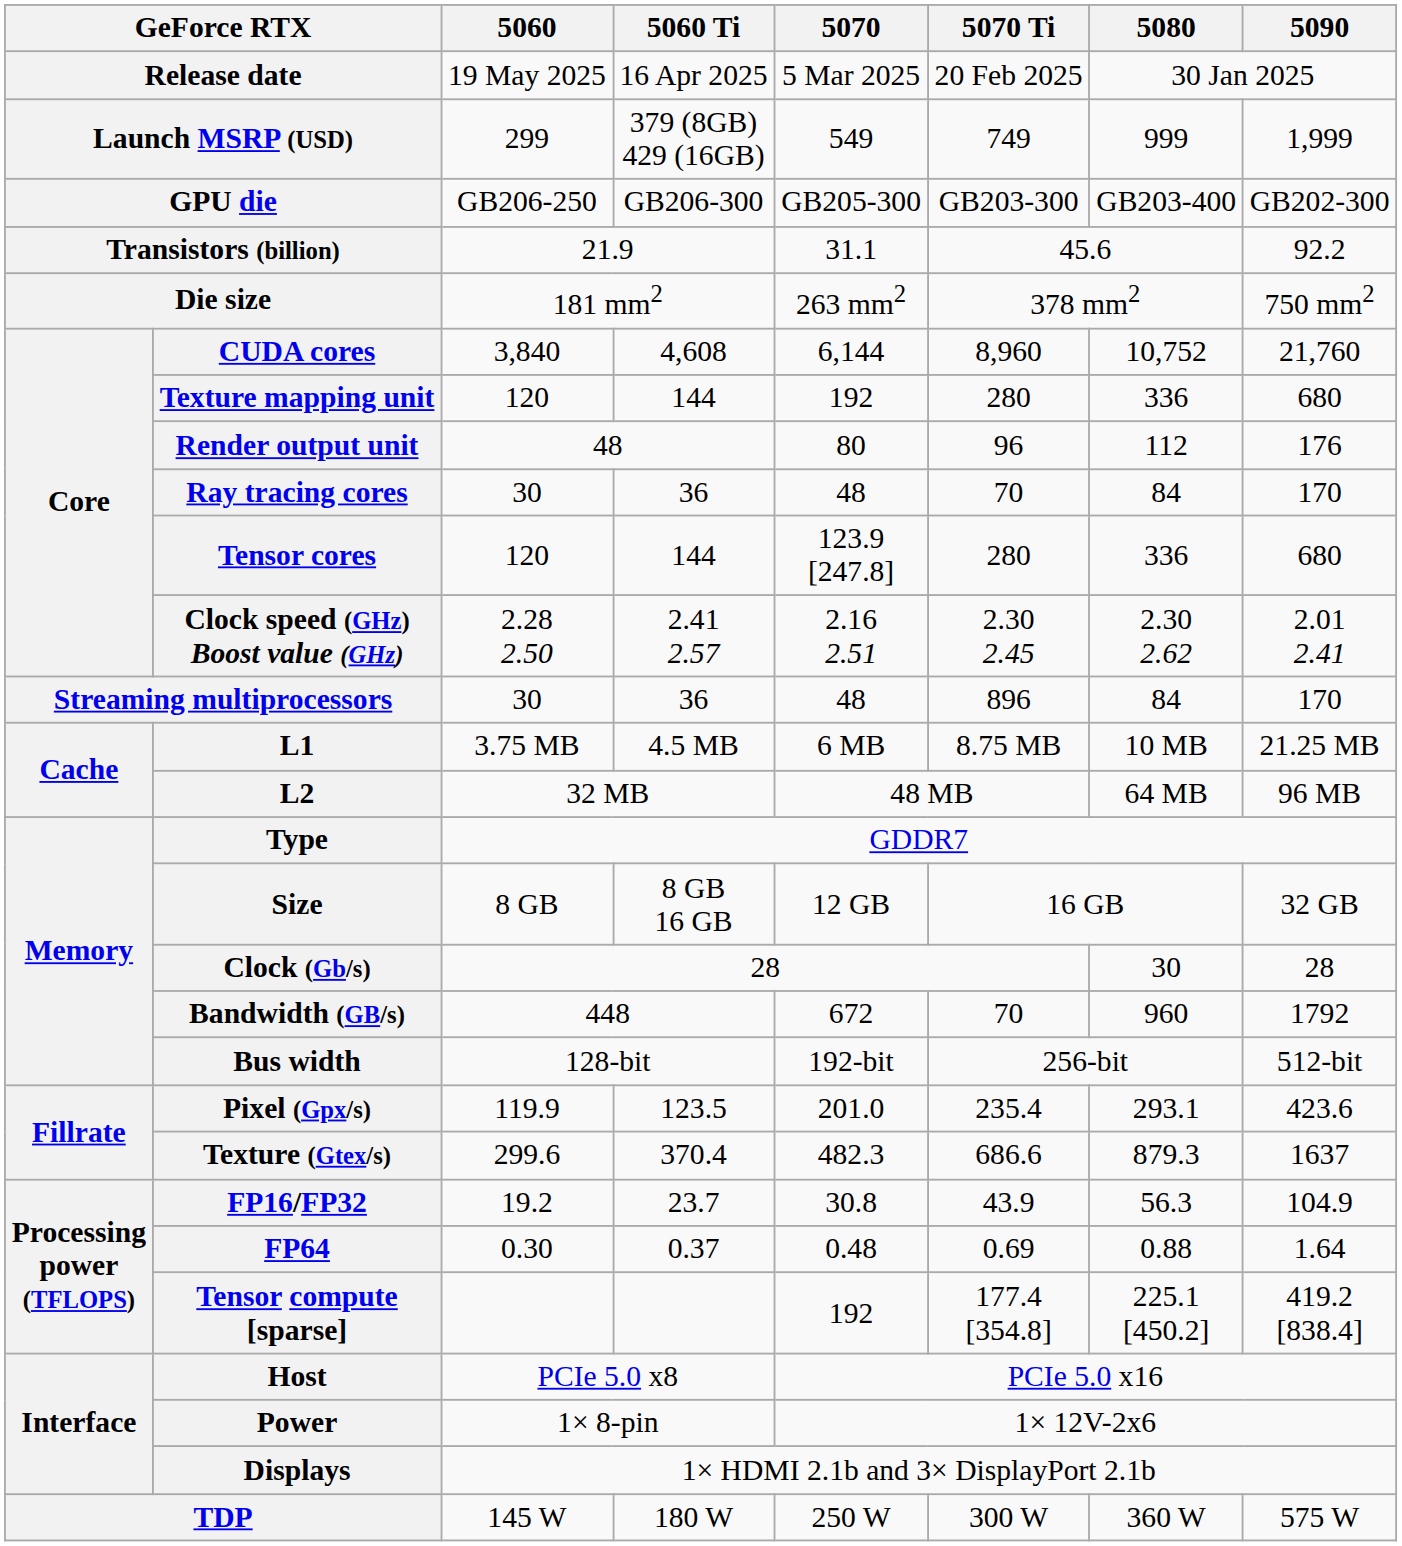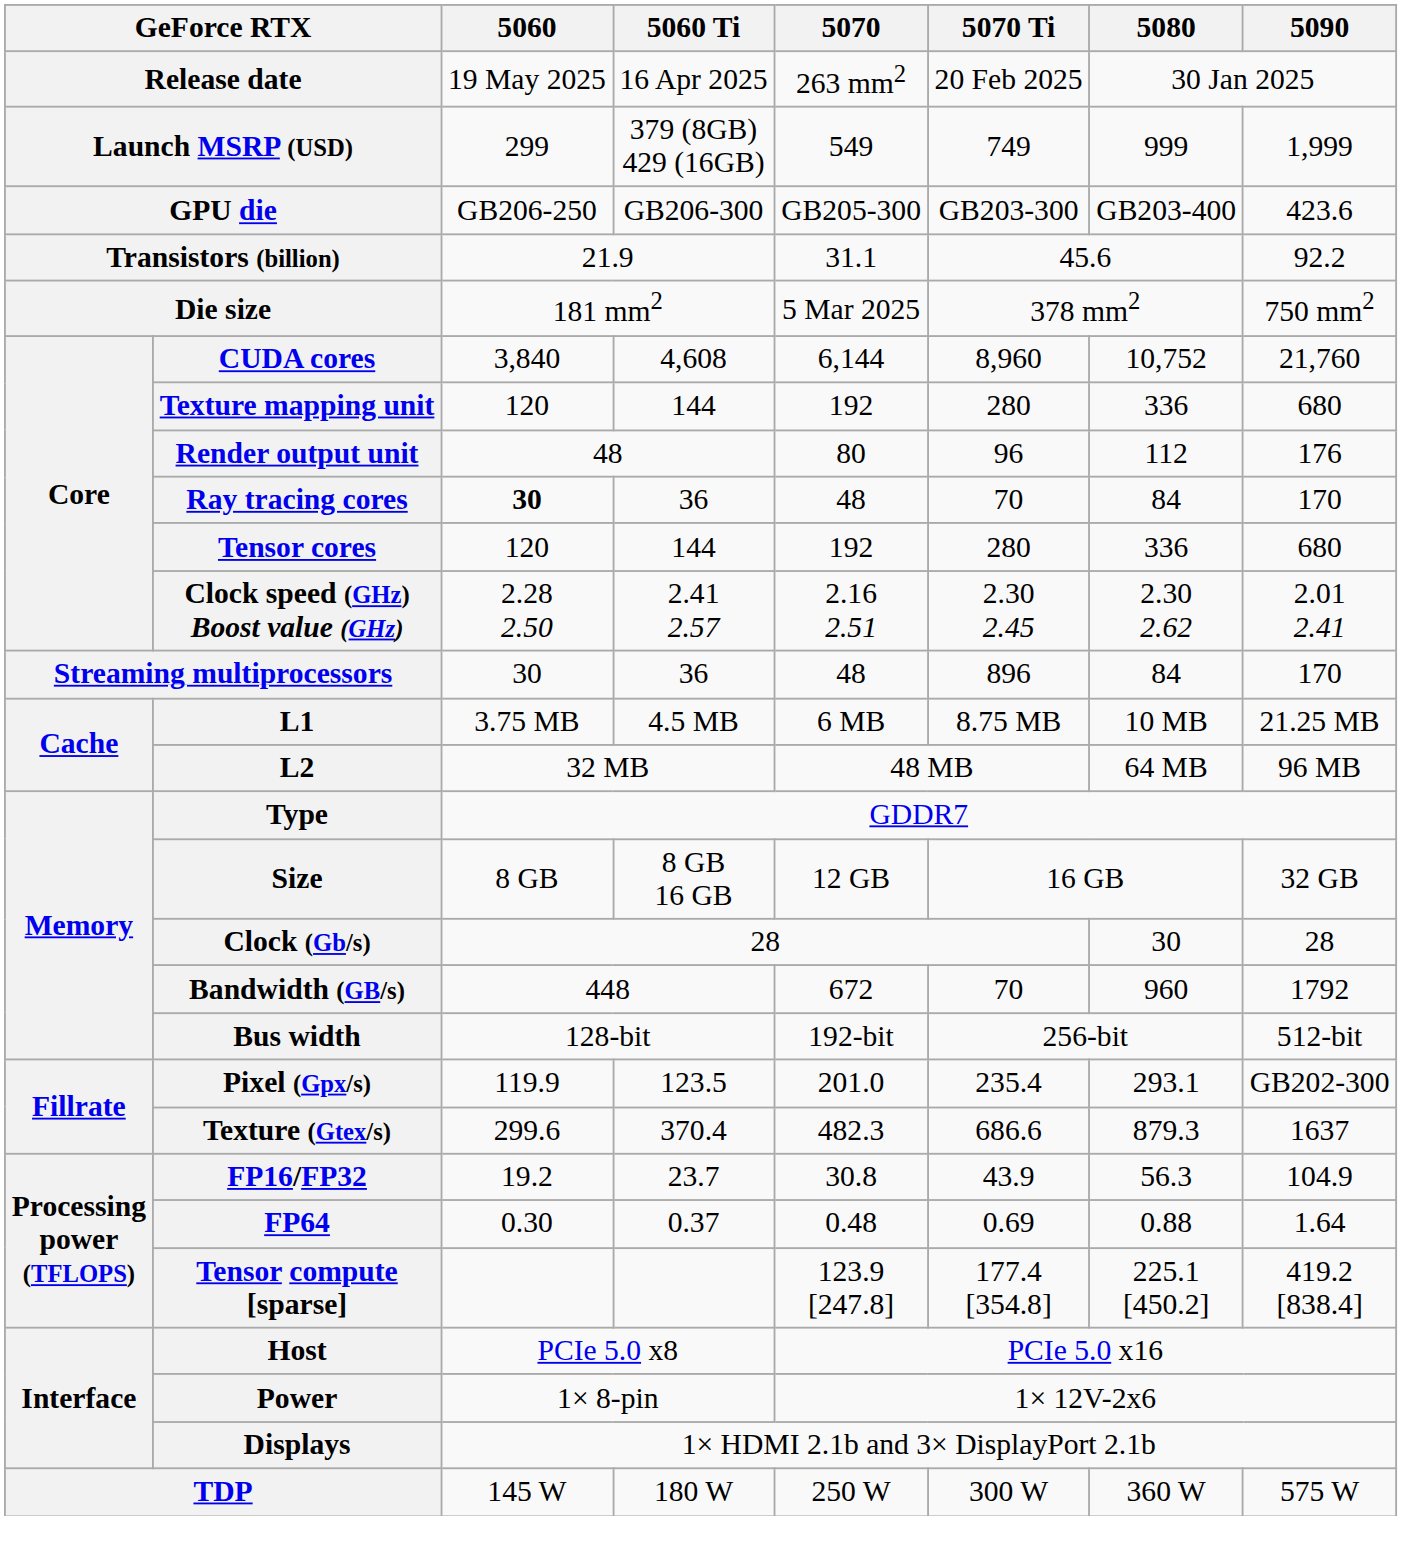 <table class="wikitable sticky-header" style="text-align:center; white-space:nowrap;">
 <tr>
 <th colspan="2">GeForce RTX</th>
 <th>5060</th>
 <th>5060 Ti</th>
 <th>5070</th>
 <th>5070 Ti</th>
 <th>5080</th>
 <th>5090</th>
 </tr>
 <tr>
 <th colspan="2">Release date</th>
 <td>19 May 2025</td>
 <td>16 Apr 2025</td>
-<td>5 Mar 2025</td>
+<td>263 mm<sup>2</sup></td>
 <td>20 Feb 2025</td>
 <td colspan="2">30 Jan 2025</td>
 </tr>
 <tr>
 <th colspan="2">Launch <a href='#'>MSRP</a> <small>(USD)</small></th>
 <td>299</td>
 <td>379 (8GB)<br>429 (16GB)</td>
 <td>549</td>
 <td>749</td>
 <td>999</td>
 <td>1,999</td>
 </tr>
 <tr>
 <th colspan="2">GPU <a href='#'>die</a></th>
 <td>GB206-250</td>
 <td>GB206-300</td>
 <td>GB205-300</td>
 <td>GB203-300</td>
 <td>GB203-400</td>
-<td>GB202-300</td>
+<td>423.6</td>
 </tr>
 <tr>
 <th colspan="2">Transistors <small>(billion)</small></th>
 <td colspan="2">21.9</td>
 <td>31.1</td>
 <td colspan="2">45.6</td>
 <td>92.2</td>
 </tr>
 <tr>
 <th colspan="2">Die size</th>
 <td colspan="2">181 mm<sup>2</sup></td>
-<td>263 mm<sup>2</sup></td>
+<td>5 Mar 2025</td>
 <td colspan="2">378 mm<sup>2</sup></td>
 <td>750 mm<sup>2</sup></td>
 </tr>
 <tr>
 <th rowspan="6">Core</th>
 <th><a href='#'>CUDA cores</a></th>
 <td>3,840</td>
 <td>4,608</td>
 <td>6,144</td>
 <td>8,960</td>
 <td>10,752</td>
 <td>21,760</td>
 </tr>
 <tr>
 <th><a href='#'>Texture mapping unit</a></th>
 <td>120</td>
 <td>144</td>
 <td>192</td>
 <td>280</td>
 <td>336</td>
 <td>680</td>
 </tr>
 <tr>
 <th><a href='#'>Render output unit</a></th>
 <td colspan="2">48</td>
 <td>80</td>
 <td>96</td>
 <td>112</td>
 <td>176</td>
 </tr>
 <tr>
 <th><a href='#'>Ray tracing cores</a></th>
-<td>30</td>
+<td><strong>30</strong></td>
 <td>36</td>
 <td>48</td>
 <td>70</td>
 <td>84</td>
 <td>170</td>
 </tr>
 <tr>
 <th><a href='#'>Tensor cores</a></th>
 <td>120</td>
 <td>144</td>
-<td>123.9<br>[247.8]</td>
+<td>192</td>
 <td>280</td>
 <td>336</td>
 <td>680</td>
 </tr>
 <tr>
 <th>Clock speed <small>(<a href='#'>GHz</a>)</small><br><em>Boost value <small>(<a href='#'>GHz</a>)</small></em></th>
 <td>2.28<br><em>2.50</em></td>
 <td>2.41<br><em>2.57</em></td>
 <td>2.16<br><em>2.51</em></td>
 <td>2.30<br><em>2.45</em></td>
 <td>2.30<br><em>2.62</em></td>
 <td>2.01<br><em>2.41</em></td>
 </tr>
 <tr>
 <th colspan="2"><a href='#'>Streaming multiprocessors</a></th>
 <td>30</td>
 <td>36</td>
 <td>48</td>
 <td>896</td>
 <td>84</td>
 <td>170</td>
 </tr>
 <tr>
 <th rowspan="2"><a href='#'>Cache</a></th>
 <th>L1</th>
 <td>3.75 MB</td>
 <td>4.5 MB</td>
 <td>6 MB</td>
 <td>8.75 MB</td>
 <td>10 MB</td>
 <td>21.25 MB</td>
 </tr>
 <tr>
 <th>L2</th>
 <td colspan="2">32 MB</td>
 <td colspan="2">48 MB</td>
 <td>64 MB</td>
 <td>96 MB</td>
 </tr>
 <tr>
 <th rowspan="5"><a href='#'>Memory</a></th>
 <th>Type</th>
 <td colspan="6"><a href='#'>GDDR7</a></td>
 </tr>
 <tr>
 <th>Size</th>
 <td>8 GB</td>
 <td>8 GB<br>16 GB</td>
 <td>12 GB</td>
 <td colspan="2">16 GB</td>
 <td>32 GB</td>
 </tr>
 <tr>
 <th>Clock <small>(<a href='#'>Gb</a>/s)</small></th>
 <td colspan="4">28</td>
 <td>30</td>
 <td>28</td>
 </tr>
 <tr>
 <th>Bandwidth <small>(<a href='#'>GB</a>/s)</small></th>
 <td colspan="2">448</td>
 <td>672</td>
 <td>70</td>
 <td>960</td>
 <td>1792</td>
 </tr>
 <tr>
 <th>Bus width</th>
 <td colspan="2">128-bit</td>
 <td>192-bit</td>
 <td colspan="2">256-bit</td>
 <td>512-bit</td>
 </tr>
 <tr>
 <th rowspan="2"><a href='#'>Fillrate</a></th>
 <th>Pixel <small>(<a href='#'>Gpx</a>/s)</small></th>
 <td>119.9</td>
 <td>123.5</td>
 <td>201.0</td>
 <td>235.4</td>
 <td>293.1</td>
-<td>423.6</td>
+<td>GB202-300</td>
 </tr>
 <tr>
 <th>Texture <small>(<a href='#'>Gtex</a>/s)</small></th>
 <td>299.6</td>
 <td>370.4</td>
 <td>482.3</td>
 <td>686.6</td>
 <td>879.3</td>
 <td>1637</td>
 </tr>
 <tr>
 <th rowspan="3">Processing<br>power<br><small>(<a href='#'>TFLOPS</a>)</small></th>
 <th><a href='#'>FP16</a>/<a href='#'>FP32</a></th>
 <td>19.2</td>
 <td>23.7</td>
 <td>30.8</td>
 <td>43.9</td>
 <td>56.3</td>
 <td>104.9</td>
 </tr>
 <tr>
 <th><a href='#'>FP64</a></th>
 <td>0.30</td>
 <td>0.37</td>
 <td>0.48</td>
 <td>0.69</td>
 <td>0.88</td>
 <td>1.64</td>
 </tr>
 <tr>
 <th><a href='#'>Tensor</a> <a href='#'>compute</a><br>[sparse]</th>
 <td></td>
 <td></td>
-<td>192</td>
+<td>123.9<br>[247.8]</td>
 <td>177.4<br>[354.8]</td>
 <td>225.1<br>[450.2]</td>
 <td>419.2<br>[838.4]</td>
 </tr>
 <tr>
 <th rowspan=3>Interface</th>
 <th>Host</th>
 <td colspan="2"><a href='#'>PCIe 5.0</a> x8</td>
 <td colspan="4"><a href='#'>PCIe 5.0</a> x16</td>
 </tr>
 <tr>
 <th>Power</th>
 <td colspan="2">1× 8-pin</td>
 <td colspan="4">1× 12V-2x6</td>
 </tr>
 <tr>
 <th>Displays</th>
 <td colspan="6">1× HDMI 2.1b and 3× DisplayPort 2.1b</td>
 </tr>
 <tr>
 <th colspan="2"><a href='#'>TDP</a></th>
 <td>145 W</td>
 <td>180 W</td>
 <td>250 W</td>
 <td>300 W</td>
 <td>360 W</td>
 <td>575 W</td>
 </tr>
 </table>
